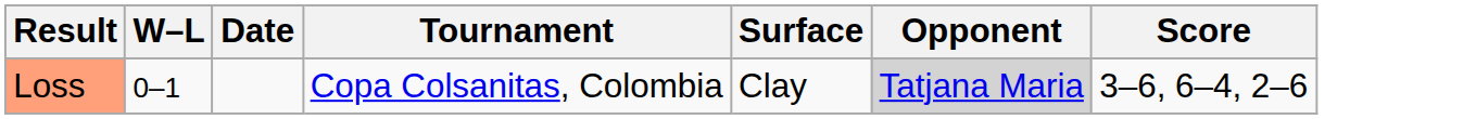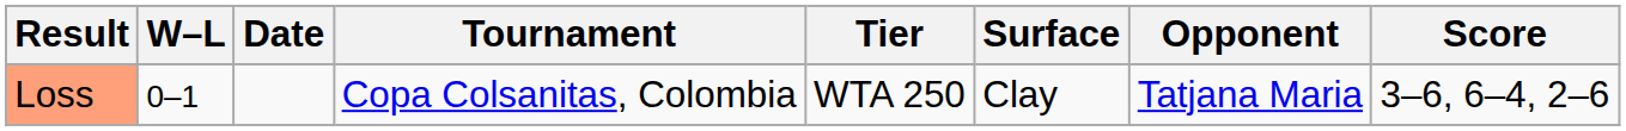 <table class="wikitable">
 <tr>
 <th>Result</th>
 <th class=unsortable>W–L</th>
 <th>Date</th>
 <th>Tournament</th>
+<th>Tier</th>
 <th>Surface</th>
 <th>Opponent</th>
 <th class=unsortable>Score</th>
 </tr>
 <tr>
 <td bgcolor=FFA07A>Loss</td>
 <td><small>0–1</small></td>
 <td><a href='#'></a></td>
 <td><a href='#'>Copa Colsanitas</a>, Colombia</td>
+<td>WTA 250</td>
 <td>Clay</td>
-<td style="background: lightgrey;"> <a href='#'>Tatjana Maria</a></td>
+<td> <a href='#'>Tatjana Maria</a></td>
 <td>3–6, 6–4, 2–6</td>
 </tr>
 </table>
